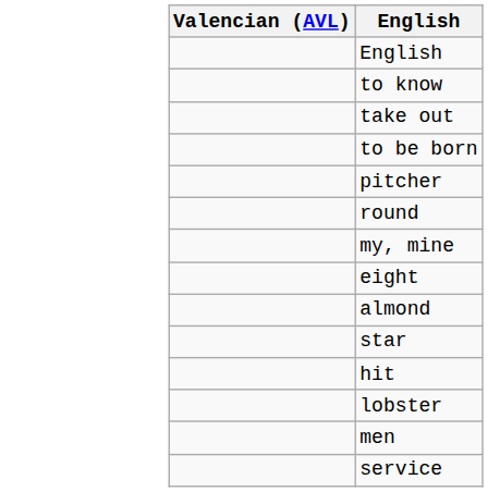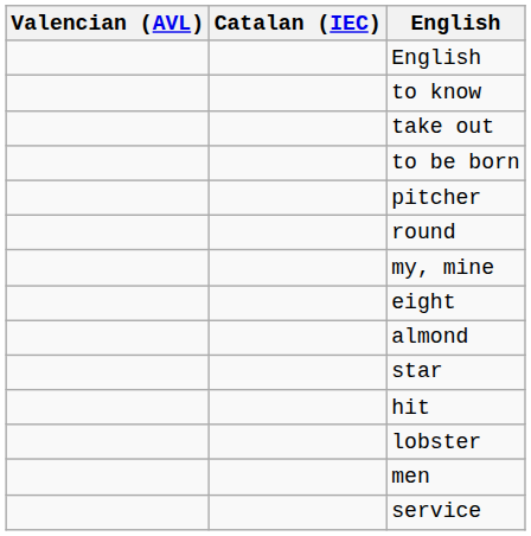 <table class="wikitable" style="float:right; margin-left: 1em;">
 <tr>
 <th>Valencian (<a href='#'>AVL</a>)</th>
+<th>Catalan (<a href='#'>IEC</a>)</th>
 <th>English</th>
 </tr>
 <tr>
+<td><strong></strong></td>
 <td><strong></strong></td>
 <td>English</td>
 </tr>
 <tr>
 <td><strong></strong></td>
+<td><strong></strong></td>
 <td>to know</td>
 </tr>
 <tr>
+<td><strong></strong></td>
 <td><strong></strong></td>
 <td>take out</td>
 </tr>
 <tr>
 <td><strong></strong></td>
+<td><strong></strong></td>
 <td>to be born</td>
 </tr>
 <tr>
+<td><strong></strong></td>
 <td><strong></strong></td>
 <td>pitcher</td>
 </tr>
 <tr>
 <td><strong></strong></td>
+<td><strong></strong></td>
 <td>round</td>
 </tr>
 <tr>
+<td><strong></strong></td>
 <td><strong></strong></td>
 <td>my, mine</td>
 </tr>
 <tr>
 <td><strong></strong></td>
+<td><strong></strong></td>
 <td>eight</td>
 </tr>
 <tr>
+<td><strong></strong></td>
 <td><strong></strong></td>
 <td>almond</td>
 </tr>
 <tr>
 <td><strong></strong></td>
+<td><strong></strong></td>
 <td>star</td>
 </tr>
 <tr>
+<td><strong></strong></td>
 <td><strong></strong></td>
 <td>hit</td>
 </tr>
 <tr>
 <td><strong></strong></td>
+<td><strong></strong></td>
 <td>lobster</td>
 </tr>
 <tr>
+<td><strong></strong></td>
 <td><strong></strong></td>
 <td>men</td>
 </tr>
 <tr>
 <td><strong></strong></td>
+<td><strong></strong></td>
 <td>service</td>
 </tr>
 </table>
